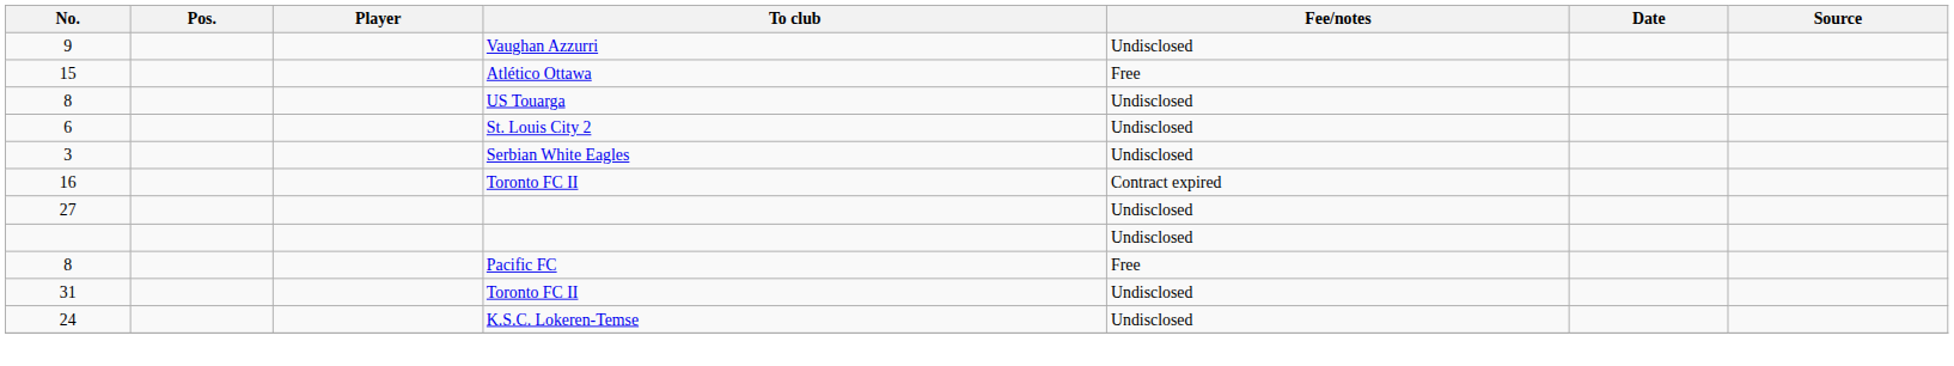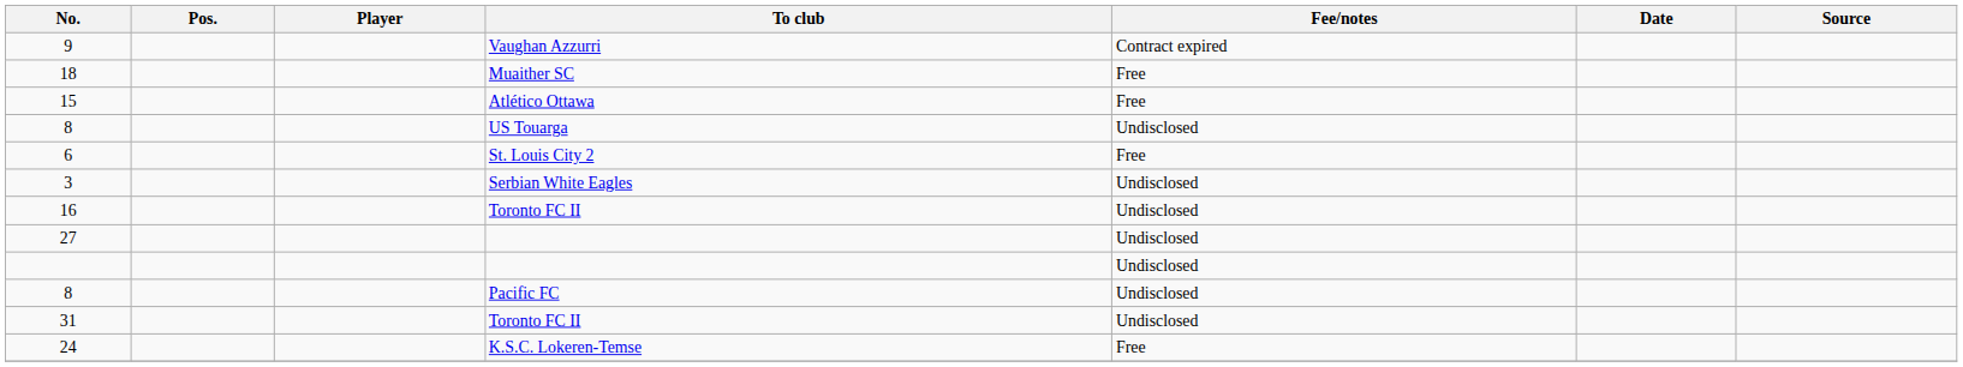 <table class="wikitable sortable" style="width:90%; font-size:95%;">
 <tr>
 <th>No.</th>
 <th>Pos.</th>
 <th>Player</th>
 <th>To club</th>
 <th>Fee/notes</th>
 <th>Date</th>
 <th>Source</th>
 </tr>
 <tr>
 <td align=center>9</td>
 <td align=center></td>
 <td></td>
 <td> <a href='#'>Vaughan Azzurri</a></td>
-<td>Undisclosed</td>
+<td>Contract expired</td>
+<td></td>
+<td></td>
+</tr>
+<tr>
+<td align=center>18</td>
+<td align=center></td>
+<td></td>
+<td> <a href='#'>Muaither SC</a></td>
+<td>Free</td>
 <td></td>
 <td></td>
 </tr>
 <tr>
 <td align=center>15</td>
 <td align=center></td>
 <td></td>
 <td> <a href='#'>Atlético Ottawa</a></td>
 <td>Free</td>
 <td></td>
 <td></td>
 </tr>
 <tr>
 <td align=center>8</td>
 <td align=center></td>
 <td></td>
 <td> <a href='#'>US Touarga</a></td>
 <td>Undisclosed</td>
 <td></td>
 <td></td>
 </tr>
 <tr>
 <td align=center>6</td>
 <td align=center></td>
 <td></td>
 <td> <a href='#'>St. Louis City 2</a></td>
-<td>Undisclosed</td>
+<td>Free</td>
 <td></td>
 <td></td>
 </tr>
 <tr>
 <td align=center>3</td>
 <td align=center></td>
 <td></td>
 <td> <a href='#'>Serbian White Eagles</a></td>
 <td>Undisclosed</td>
 <td></td>
 <td></td>
 </tr>
 <tr>
 <td align=center>16</td>
 <td align=center></td>
 <td></td>
 <td> <a href='#'>Toronto FC II</a></td>
-<td>Contract expired</td>
+<td>Undisclosed</td>
 <td></td>
 <td></td>
 </tr>
 <tr>
 <td align=center>27</td>
 <td align=center></td>
 <td></td>
 <td></td>
 <td>Undisclosed</td>
 <td></td>
 <td></td>
 </tr>
 <tr>
 <td></td>
 <td align=center></td>
 <td></td>
 <td></td>
 <td>Undisclosed</td>
 <td></td>
 <td></td>
 </tr>
 <tr>
 <td align=center>8</td>
 <td align=center></td>
 <td></td>
 <td> <a href='#'>Pacific FC</a></td>
-<td>Free</td>
+<td>Undisclosed</td>
 <td></td>
 <td></td>
 </tr>
 <tr>
 <td align=center>31</td>
 <td align=center></td>
 <td></td>
 <td> <a href='#'>Toronto FC II</a></td>
 <td>Undisclosed</td>
 <td></td>
 <td></td>
 </tr>
 <tr>
 <td align=center>24</td>
 <td align=center></td>
 <td></td>
 <td> <a href='#'>K.S.C. Lokeren-Temse</a></td>
-<td>Undisclosed</td>
+<td>Free</td>
 <td></td>
 <td></td>
 </tr>
 <tr>
 </tr>
 </table>
